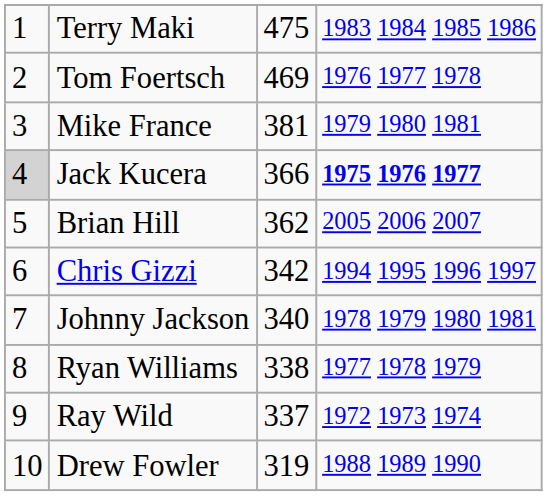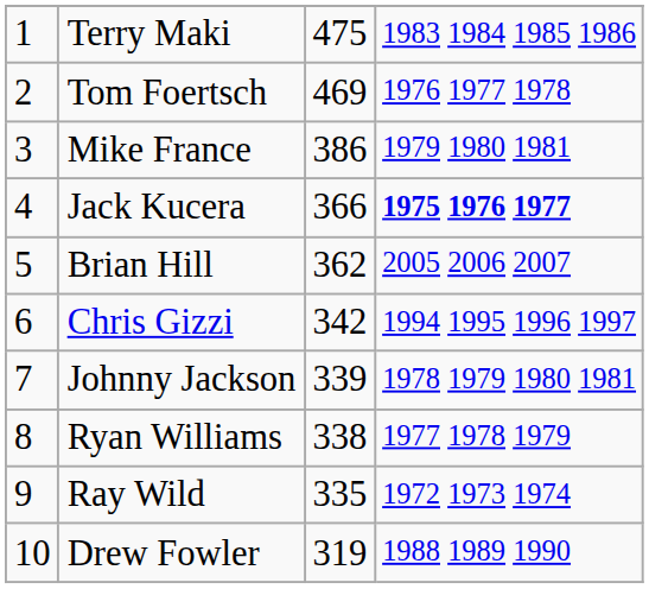 <table class="wikitable">
 <tr>
 </tr>
 <tr>
 <td>1</td>
 <td>Terry Maki</td>
 <td>475</td>
 <td style="font-size:80%;"><a href='#'>1983</a> <a href='#'>1984</a> <a href='#'>1985</a> <a href='#'>1986</a></td>
 </tr>
 <tr>
 <td>2</td>
 <td>Tom Foertsch</td>
 <td>469</td>
 <td style="font-size:80%;"><a href='#'>1976</a> <a href='#'>1977</a> <a href='#'>1978</a></td>
 </tr>
 <tr>
 <td>3</td>
 <td>Mike France</td>
-<td>381</td>
+<td>386</td>
 <td style="font-size:80%;"><a href='#'>1979</a> <a href='#'>1980</a> <a href='#'>1981</a></td>
 </tr>
 <tr>
-<td style="background: lightgrey;">4</td>
+<td>4</td>
 <td>Jack Kucera</td>
 <td>366</td>
 <td style="font-size:80%;"><strong><a href='#'>1975</a> <a href='#'>1976</a> <a href='#'>1977</a></strong></td>
 </tr>
 <tr>
 <td>5</td>
 <td>Brian Hill</td>
 <td>362</td>
 <td style="font-size:80%;"><a href='#'>2005</a> <a href='#'>2006</a> <a href='#'>2007</a></td>
 </tr>
 <tr>
 <td>6</td>
 <td><a href='#'>Chris Gizzi</a></td>
 <td>342</td>
 <td style="font-size:80%;"><a href='#'>1994</a> <a href='#'>1995</a> <a href='#'>1996</a> <a href='#'>1997</a></td>
 </tr>
 <tr>
 <td>7</td>
 <td>Johnny Jackson</td>
-<td>340</td>
+<td>339</td>
 <td style="font-size:80%;"><a href='#'>1978</a> <a href='#'>1979</a> <a href='#'>1980</a> <a href='#'>1981</a></td>
 </tr>
 <tr>
 <td>8</td>
 <td>Ryan Williams</td>
 <td>338</td>
 <td style="font-size:80%;"><a href='#'>1977</a> <a href='#'>1978</a> <a href='#'>1979</a></td>
 </tr>
 <tr>
 <td>9</td>
 <td>Ray Wild</td>
-<td>337</td>
+<td>335</td>
 <td style="font-size:80%;"><a href='#'>1972</a> <a href='#'>1973</a> <a href='#'>1974</a></td>
 </tr>
 <tr>
 <td>10</td>
 <td>Drew Fowler</td>
 <td>319</td>
 <td style="font-size:80%;"><a href='#'>1988</a> <a href='#'>1989</a> <a href='#'>1990</a></td>
 </tr>
 </table>
